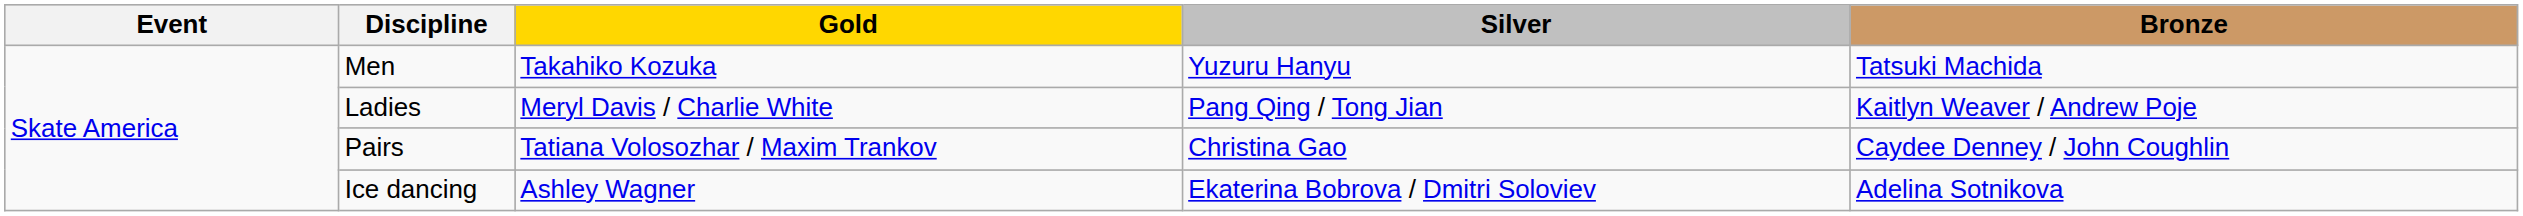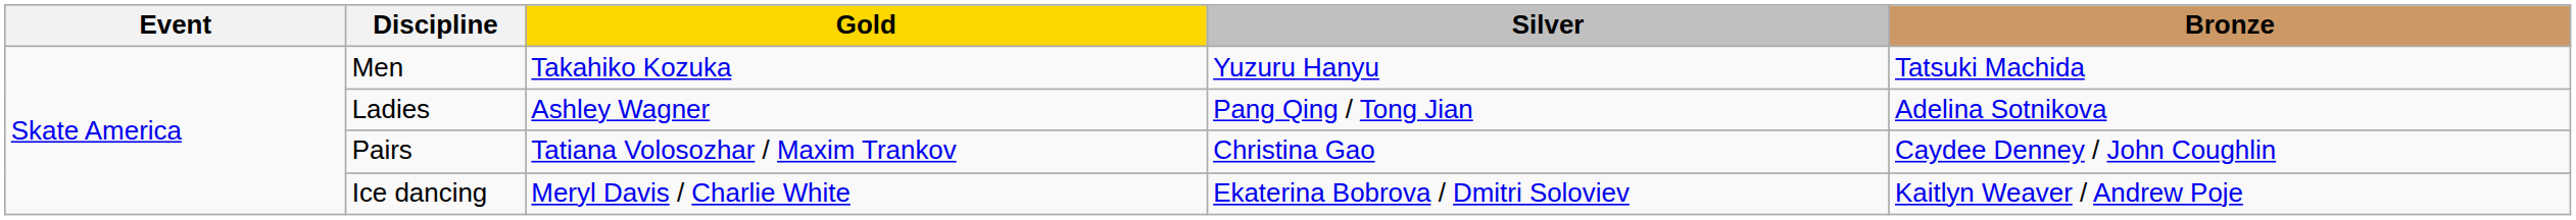 <table class="wikitable" width="98%">
 <tr>
 <th width="10%">Event</th>
 <th width="5%">Discipline</th>
 <td width="20%" align=center bgcolor=gold><strong>Gold</strong></td>
 <td width="20%" align=center bgcolor=silver><strong>Silver</strong></td>
 <td width="20%" align=center bgcolor=cc9966><strong>Bronze</strong></td>
 </tr>
 <tr>
 <td rowspan=4><a href='#'>Skate America</a></td>
 <td>Men</td>
 <td> <a href='#'>Takahiko Kozuka</a></td>
 <td> <a href='#'>Yuzuru Hanyu</a></td>
 <td> <a href='#'>Tatsuki Machida</a></td>
 </tr>
 <tr>
 <td>Ladies</td>
-<td> <a href='#'>Meryl Davis</a> / <a href='#'>Charlie White</a></td>
+<td> <a href='#'>Ashley Wagner</a></td>
 <td> <a href='#'>Pang Qing</a> / <a href='#'>Tong Jian</a></td>
-<td> <a href='#'>Kaitlyn Weaver</a> / <a href='#'>Andrew Poje</a></td>
+<td> <a href='#'>Adelina Sotnikova</a></td>
 </tr>
 <tr>
 <td>Pairs</td>
 <td> <a href='#'>Tatiana Volosozhar</a> / <a href='#'>Maxim Trankov</a></td>
 <td> <a href='#'>Christina Gao</a></td>
 <td> <a href='#'>Caydee Denney</a> / <a href='#'>John Coughlin</a></td>
 </tr>
 <tr>
 <td>Ice dancing</td>
-<td> <a href='#'>Ashley Wagner</a></td>
+<td> <a href='#'>Meryl Davis</a> / <a href='#'>Charlie White</a></td>
 <td> <a href='#'>Ekaterina Bobrova</a> / <a href='#'>Dmitri Soloviev</a></td>
-<td> <a href='#'>Adelina Sotnikova</a></td>
+<td> <a href='#'>Kaitlyn Weaver</a> / <a href='#'>Andrew Poje</a></td>
 </tr>
 </table>
